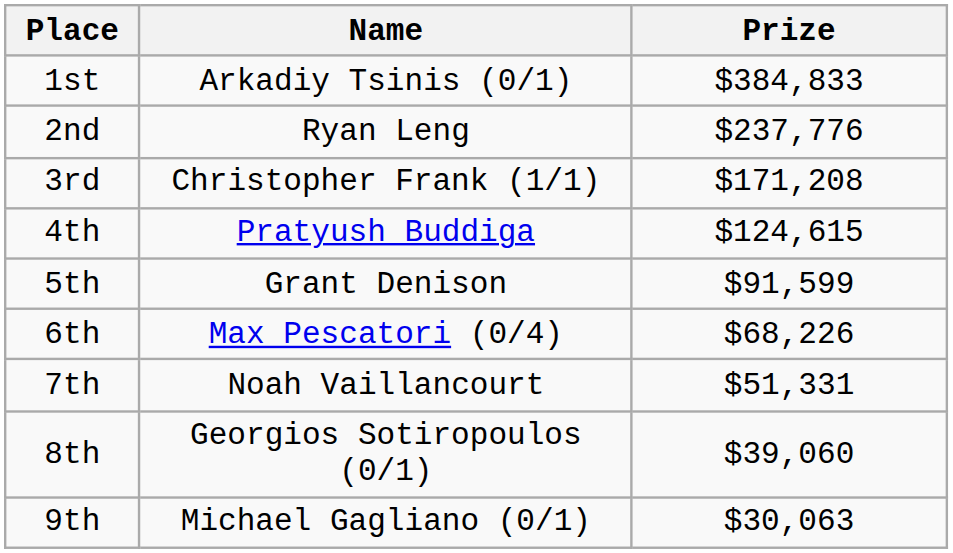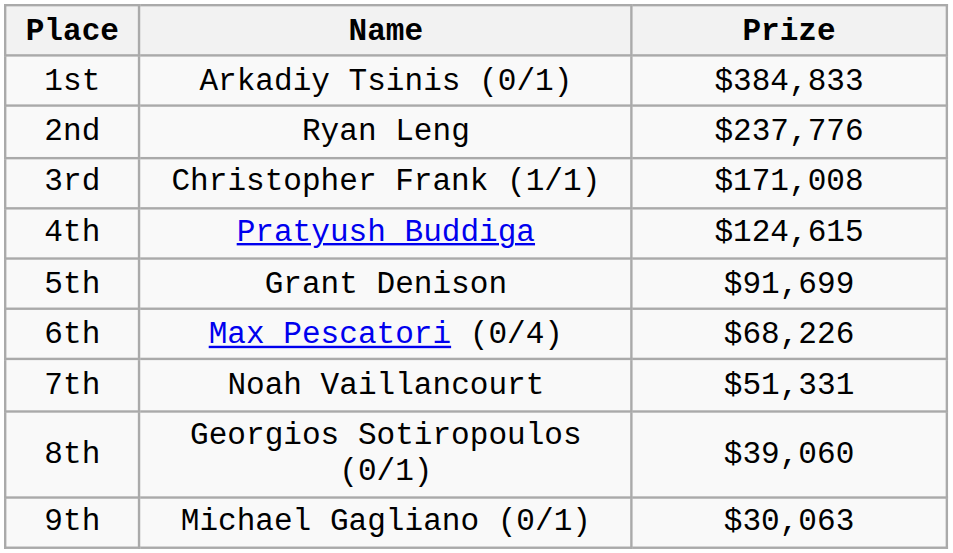 <table class="wikitable">
 <tr>
 <th width="50">Place</th>
 <th width="200">Name</th>
 <th width="125">Prize</th>
 </tr>
 <tr>
 <td align = "center">1st</td>
 <td align = "center">Arkadiy Tsinis (0/1)</td>
 <td align = "center">$384,833</td>
 </tr>
 <tr>
 <td align = "center">2nd</td>
 <td align = "center">Ryan Leng</td>
 <td align = "center">$237,776</td>
 </tr>
 <tr>
 <td align = "center">3rd</td>
 <td align = "center">Christopher Frank (1/1)</td>
-<td align = "center">$171,208</td>
+<td align = "center">$171,008</td>
 </tr>
 <tr>
 <td align = "center">4th</td>
 <td align = "center"><a href='#'>Pratyush Buddiga</a></td>
 <td align = "center">$124,615</td>
 </tr>
 <tr>
 <td align = "center">5th</td>
 <td align = "center">Grant Denison</td>
-<td align = "center">$91,599</td>
+<td align = "center">$91,699</td>
 </tr>
 <tr>
 <td align = "center">6th</td>
 <td align = "center"><a href='#'>Max Pescatori</a> (0/4)</td>
 <td align = "center">$68,226</td>
 </tr>
 <tr>
 <td align = "center">7th</td>
 <td align = "center">Noah Vaillancourt</td>
 <td align = "center">$51,331</td>
 </tr>
 <tr>
 <td align = "center">8th</td>
 <td align = "center">Georgios Sotiropoulos (0/1)</td>
 <td align = "center">$39,060</td>
 </tr>
 <tr>
 <td align = "center">9th</td>
 <td align = "center">Michael Gagliano (0/1)</td>
 <td align = "center">$30,063</td>
 </tr>
 </table>
